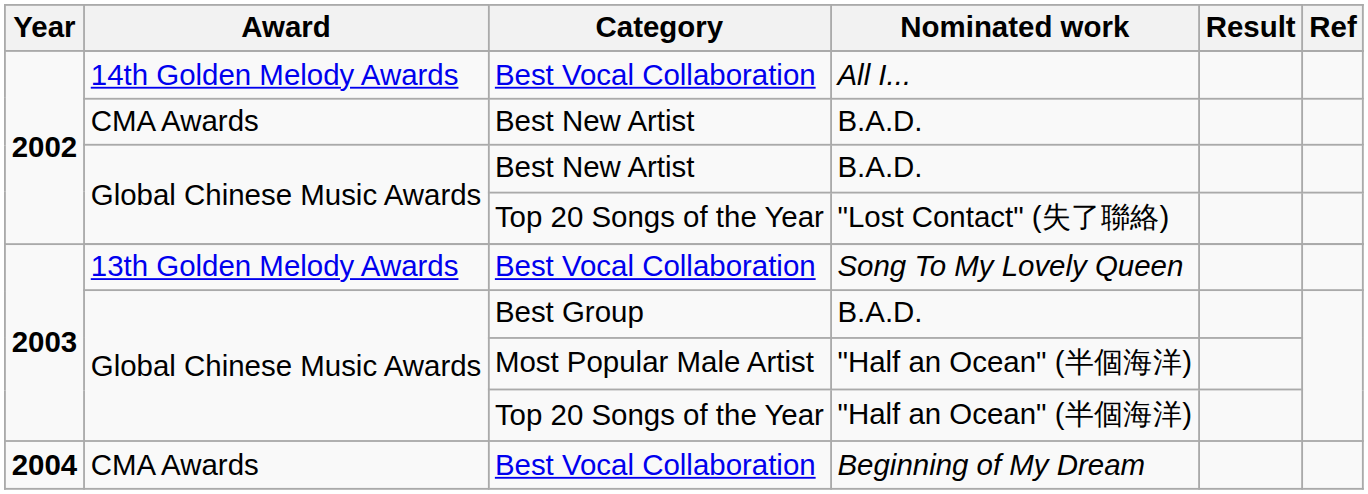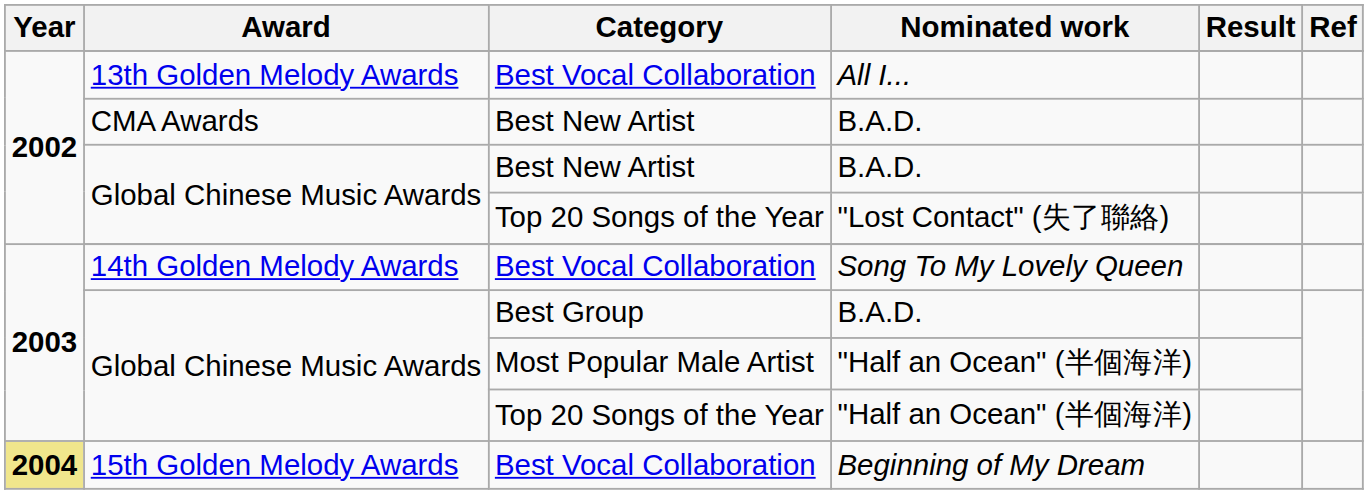 <table class="wikitable sortable">
 <tr>
 <th>Year</th>
 <th>Award</th>
 <th>Category</th>
 <th>Nominated work</th>
 <th>Result</th>
 <th>Ref</th>
 </tr>
 <tr>
 <td rowspan="5" align="center"><strong>2002</strong></td>
 </tr>
 <tr>
-<td><a href='#'>14th Golden Melody Awards</a></td>
+<td><a href='#'>13th Golden Melody Awards</a></td>
 <td><a href='#'>Best Vocal Collaboration</a></td>
 <td><em>All I...</em></td>
 <td></td>
 <td align="center"></td>
 </tr>
 <tr>
 <td>CMA Awards</td>
 <td>Best New Artist</td>
 <td>B.A.D.</td>
 <td></td>
 <td align="center"></td>
 </tr>
 <tr>
 <td rowspan="2">Global Chinese Music Awards</td>
 <td>Best New Artist</td>
 <td>B.A.D.</td>
 <td></td>
 <td align="center"></td>
 </tr>
 <tr>
 <td>Top 20 Songs of the Year</td>
 <td>"Lost Contact" (失了聯絡)</td>
 <td></td>
 <td align="center"></td>
 </tr>
 <tr>
 <td rowspan="5" align="center"><strong>2003</strong></td>
 </tr>
 <tr>
-<td><a href='#'>13th Golden Melody Awards</a></td>
+<td><a href='#'>14th Golden Melody Awards</a></td>
 <td><a href='#'>Best Vocal Collaboration</a></td>
 <td><em>Song To My Lovely Queen</em></td>
 <td></td>
 <td align="center"></td>
 </tr>
 <tr>
 <td rowspan="3">Global Chinese Music Awards</td>
 <td>Best Group</td>
 <td>B.A.D.</td>
 <td></td>
 <td rowspan="3" align="center"></td>
 </tr>
 <tr>
 <td>Most Popular Male Artist</td>
 <td>"Half an Ocean" (半個海洋)</td>
 <td></td>
 </tr>
 <tr>
 <td>Top 20 Songs of the Year</td>
 <td>"Half an Ocean" (半個海洋)</td>
 <td></td>
 </tr>
 <tr>
-<td rowspan="1" align="center"><strong>2004</strong></td>
-<td>CMA Awards</td>
+<td rowspan="1" align="center" style="background: khaki;"><strong>2004</strong></td>
+<td><a href='#'>15th Golden Melody Awards</a></td>
 <td><a href='#'>Best Vocal Collaboration</a></td>
 <td><em>Beginning of My Dream</em></td>
 <td></td>
 <td align="center"></td>
 </tr>
 </table>
